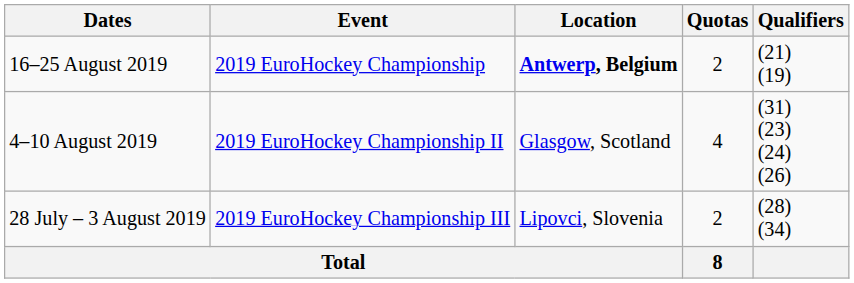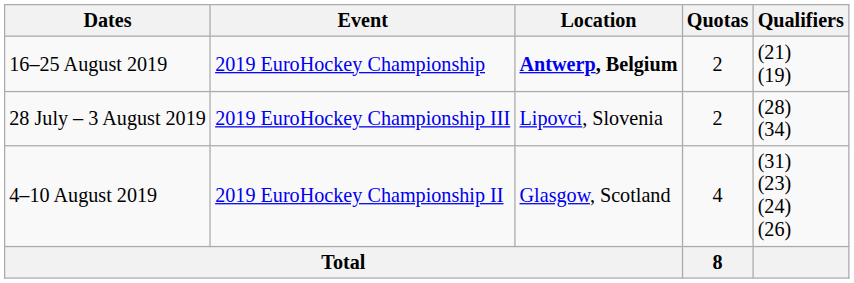 <table class="wikitable">
 <tr>
 <th>Dates</th>
 <th>Event</th>
 <th>Location</th>
 <th>Quotas</th>
 <th>Qualifiers</th>
 </tr>
 <tr>
 <td>16–25 August 2019</td>
 <td><a href='#'>2019 EuroHockey Championship</a></td>
 <td><strong><a href='#'>Antwerp</a>, Belgium</strong></td>
 <td align=center>2</td>
 <td> (21)<br> (19)</td>
 </tr>
 <tr>
+<td>28 July – 3 August 2019</td>
+<td><a href='#'>2019 EuroHockey Championship III</a></td>
+<td><a href='#'>Lipovci</a>, Slovenia</td>
+<td align=center>2</td>
+<td> (28)<br> (34)</td>
+</tr>
+<tr>
 <td>4–10 August 2019</td>
 <td><a href='#'>2019 EuroHockey Championship II</a></td>
 <td><a href='#'>Glasgow</a>, Scotland</td>
 <td align=center>4</td>
 <td> (31)<br> (23)<br> (24)<br> (26)</td>
 </tr>
 <tr>
-<td>28 July – 3 August 2019</td>
-<td><a href='#'>2019 EuroHockey Championship III</a></td>
-<td><a href='#'>Lipovci</a>, Slovenia</td>
-<td align=center>2</td>
-<td> (28)<br> (34)</td>
-</tr>
-<tr>
 <th colspan=3>Total</th>
 <th>8</th>
 <th></th>
 </tr>
 </table>
